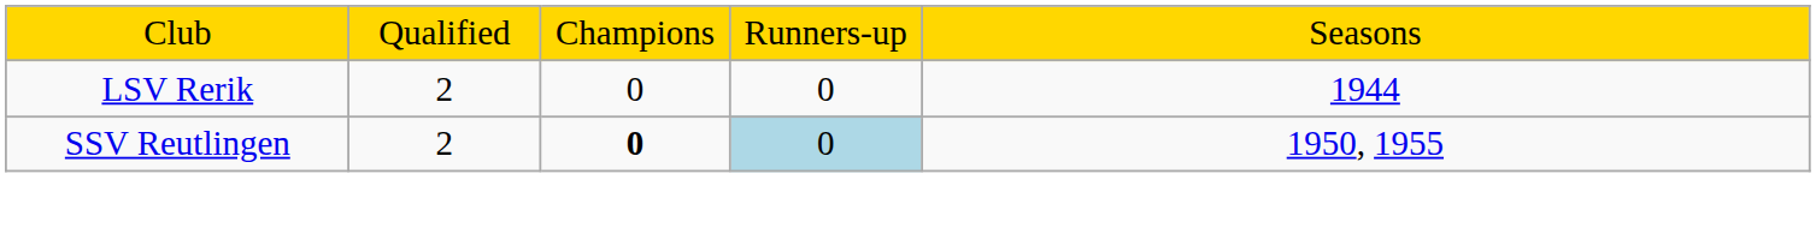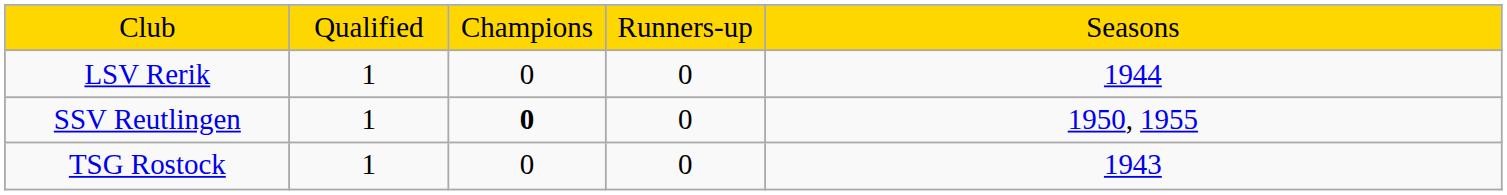 <table class="wikitable sortable">
 <tr align="center" bgcolor="#FFD700">
 <td width="150">Club</td>
 <td width="80">Qualified</td>
 <td width="80">Champions</td>
 <td width="80">Runners-up</td>
 <td width="400">Seasons</td>
 </tr>
 <tr align="center">
 <td><a href='#'>LSV Rerik</a></td>
-<td>2</td>
+<td>1</td>
 <td>0</td>
 <td>0</td>
 <td><a href='#'>1944</a></td>
 </tr>
 <tr align="center">
 <td><a href='#'>SSV Reutlingen</a></td>
-<td>2</td>
+<td>1</td>
 <td><strong>0</strong></td>
-<td style="background: lightblue;">0</td>
+<td>0</td>
 <td><a href='#'>1950</a>, <a href='#'>1955</a></td>
 </tr>
+<tr align="center">
+<td><a href='#'>TSG Rostock</a></td>
+<td>1</td>
+<td>0</td>
+<td>0</td>
+<td><a href='#'>1943</a></td>
+</tr>
 </table>
